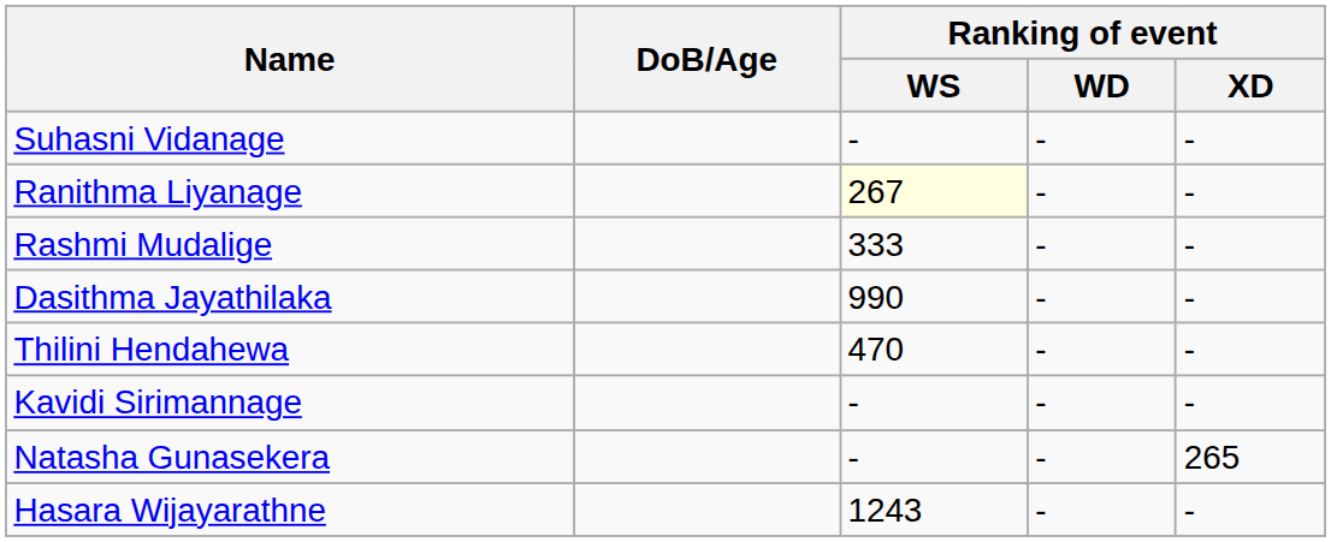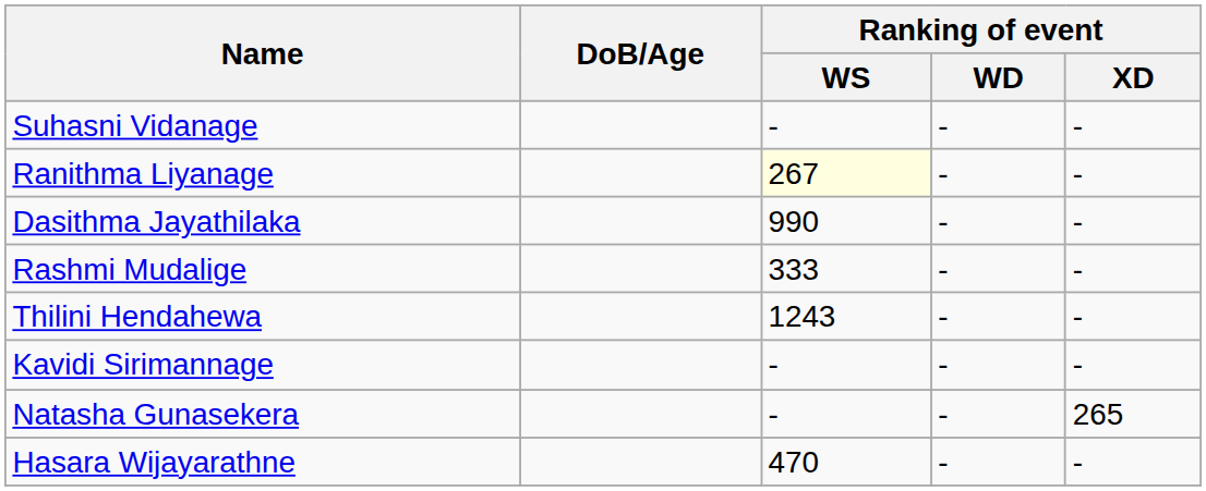 <table class="wikitable" style="width:600px; font-size:95%;">
 <tr>
 <th rowspan="2" align="left">Name</th>
 <th rowspan="2" align="left">DoB/Age</th>
 <th colspan="3" align="center">Ranking of event</th>
 </tr>
 <tr>
 <th align="center">WS</th>
 <th>WD</th>
 <th align="center">XD</th>
 </tr>
 <tr>
 <td><a href='#'>Suhasni Vidanage</a></td>
 <td></td>
 <td>-</td>
 <td>-</td>
 <td>-</td>
 </tr>
 <tr>
 <td><a href='#'>Ranithma Liyanage</a></td>
 <td></td>
 <td style="background: lightyellow;">267</td>
 <td>-</td>
 <td>-</td>
 </tr>
 <tr>
+<td><a href='#'>Dasithma Jayathilaka</a></td>
+<td></td>
+<td>990</td>
+<td>-</td>
+<td>-</td>
+</tr>
+<tr>
 <td><a href='#'>Rashmi Mudalige</a></td>
 <td></td>
 <td>333</td>
 <td>-</td>
 <td>-</td>
 </tr>
 <tr>
-<td><a href='#'>Dasithma Jayathilaka</a></td>
-<td></td>
-<td>990</td>
-<td>-</td>
-<td>-</td>
-</tr>
-<tr>
 <td><a href='#'>Thilini Hendahewa</a></td>
 <td></td>
-<td>470</td>
+<td>1243</td>
 <td>-</td>
 <td>-</td>
 </tr>
 <tr>
 <td><a href='#'>Kavidi Sirimannage</a></td>
 <td></td>
 <td>-</td>
 <td>-</td>
 <td>-</td>
 </tr>
 <tr>
 <td><a href='#'>Natasha Gunasekera</a></td>
 <td></td>
 <td>-</td>
 <td>-</td>
 <td>265</td>
 </tr>
 <tr>
 <td><a href='#'>Hasara Wijayarathne</a></td>
 <td></td>
-<td>1243</td>
+<td>470</td>
 <td>-</td>
 <td>-</td>
 </tr>
 </table>
